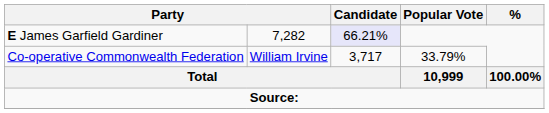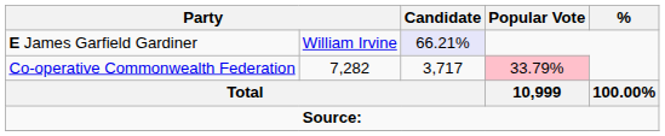 <table class="wikitable">
 <tr>
 <th colspan="2">Party</th>
 <th>Candidate</th>
 <th>Popular Vote</th>
 <th>%</th>
 </tr>
 <tr>
 <td><strong>E</strong> James Garfield Gardiner</td>
-<td align=center>7,282</td>
+<td><a href='#'>William Irvine</a></td>
 <td align=center style="background: lavender;">66.21%</td>
 </tr>
 <tr>
 <td><a href='#'>Co-operative Commonwealth Federation</a></td>
-<td><a href='#'>William Irvine</a></td>
+<td align=center>7,282</td>
 <td align=center>3,717</td>
-<td align=center>33.79%</td>
+<td align=center style="background: pink;">33.79%</td>
 </tr>
 <tr>
 <th colspan=3 align=center>Total</th>
 <th align=center>10,999</th>
 <th align=center>100.00%</th>
 </tr>
 <tr>
 <td align="center" colspan=5><strong>Source:</strong> </td>
 </tr>
 <tr>
 </tr>
 </table>
